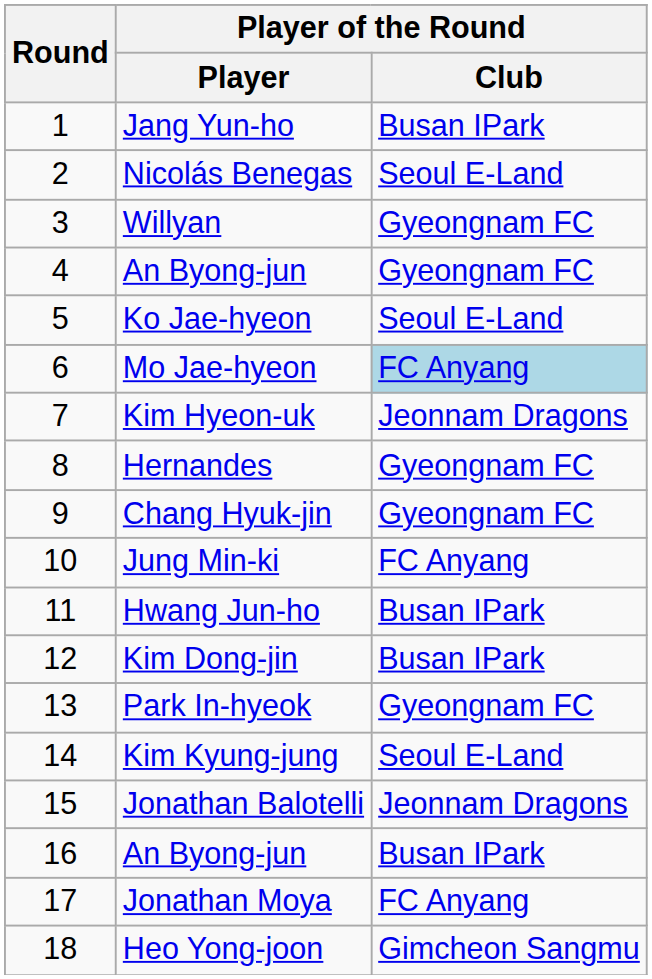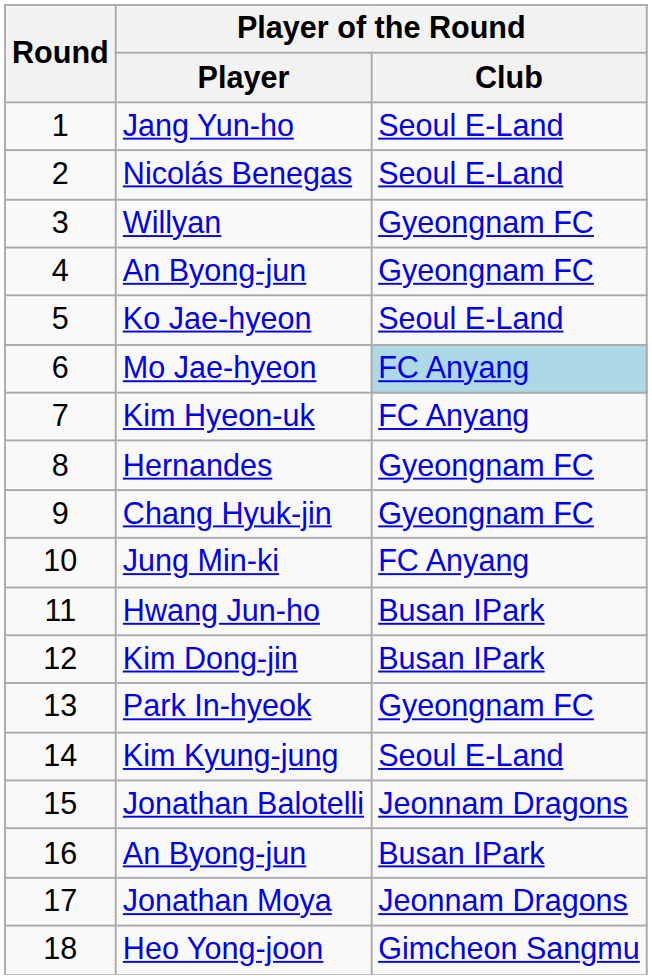 <table class="wikitable">
 <tr>
 <th rowspan="2">Round</th>
 <th colspan="2">Player of the Round</th>
 </tr>
 <tr>
 <th>Player</th>
 <th>Club</th>
 </tr>
 <tr>
 <td align=center>1</td>
 <td> <a href='#'>Jang Yun-ho</a></td>
-<td><a href='#'>Busan IPark</a></td>
+<td><a href='#'>Seoul E-Land</a></td>
 </tr>
 <tr>
 <td align=center>2</td>
 <td> <a href='#'>Nicolás Benegas</a></td>
 <td><a href='#'>Seoul E-Land</a></td>
 </tr>
 <tr>
 <td align=center>3</td>
 <td> <a href='#'>Willyan</a></td>
 <td><a href='#'>Gyeongnam FC</a></td>
 </tr>
 <tr>
 <td align=center>4</td>
 <td> <a href='#'>An Byong-jun</a></td>
 <td><a href='#'>Gyeongnam FC</a></td>
 </tr>
 <tr>
 <td align=center>5</td>
 <td> <a href='#'>Ko Jae-hyeon</a></td>
 <td><a href='#'>Seoul E-Land</a></td>
 </tr>
 <tr>
 <td align=center>6</td>
 <td> <a href='#'>Mo Jae-hyeon</a></td>
 <td style="background: lightblue;"><a href='#'>FC Anyang</a></td>
 </tr>
 <tr>
 <td align=center>7</td>
 <td> <a href='#'>Kim Hyeon-uk</a></td>
-<td><a href='#'>Jeonnam Dragons</a></td>
+<td><a href='#'>FC Anyang</a></td>
 </tr>
 <tr>
 <td align=center>8</td>
 <td> <a href='#'>Hernandes</a></td>
 <td><a href='#'>Gyeongnam FC</a></td>
 </tr>
 <tr>
 <td align=center>9</td>
 <td> <a href='#'>Chang Hyuk-jin</a></td>
 <td><a href='#'>Gyeongnam FC</a></td>
 </tr>
 <tr>
 <td align=center>10</td>
 <td> <a href='#'>Jung Min-ki</a></td>
 <td><a href='#'>FC Anyang</a></td>
 </tr>
 <tr>
 <td align=center>11</td>
 <td> <a href='#'>Hwang Jun-ho</a></td>
 <td><a href='#'>Busan IPark</a></td>
 </tr>
 <tr>
 <td align=center>12</td>
 <td> <a href='#'>Kim Dong-jin</a></td>
 <td><a href='#'>Busan IPark</a></td>
 </tr>
 <tr>
 <td align=center>13</td>
 <td> <a href='#'>Park In-hyeok</a></td>
 <td><a href='#'>Gyeongnam FC</a></td>
 </tr>
 <tr>
 <td align=center>14</td>
 <td> <a href='#'>Kim Kyung-jung</a></td>
 <td><a href='#'>Seoul E-Land</a></td>
 </tr>
 <tr>
 <td align=center>15</td>
 <td> <a href='#'>Jonathan Balotelli</a></td>
 <td><a href='#'>Jeonnam Dragons</a></td>
 </tr>
 <tr>
 <td align=center>16</td>
 <td> <a href='#'>An Byong-jun</a></td>
 <td><a href='#'>Busan IPark</a></td>
 </tr>
 <tr>
 <td align=center>17</td>
 <td> <a href='#'>Jonathan Moya</a></td>
-<td><a href='#'>FC Anyang</a></td>
+<td><a href='#'>Jeonnam Dragons</a></td>
 </tr>
 <tr>
 <td align=center>18</td>
 <td> <a href='#'>Heo Yong-joon</a></td>
 <td><a href='#'>Gimcheon Sangmu</a></td>
 </tr>
 </table>
